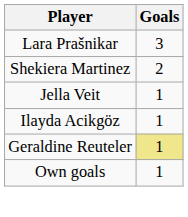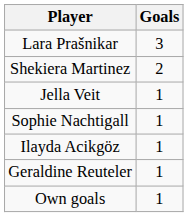 <table class="wikitable" style="text-align:center;">
 <tr>
 <th>Player</th>
 <th>Goals</th>
 </tr>
 <tr>
 <td>Lara Prašnikar</td>
 <td>3</td>
 </tr>
 <tr>
 <td>Shekiera Martinez</td>
 <td>2</td>
 </tr>
 <tr>
 <td>Jella Veit</td>
 <td>1</td>
 </tr>
 <tr>
+<td>Sophie Nachtigall</td>
+<td>1</td>
+</tr>
+<tr>
 <td>Ilayda Acikgöz</td>
 <td>1</td>
 </tr>
 <tr>
 <td>Geraldine Reuteler</td>
-<td style="background: khaki;">1</td>
+<td>1</td>
 </tr>
 <tr>
 <td>Own goals</td>
 <td>1</td>
 </tr>
 </table>
